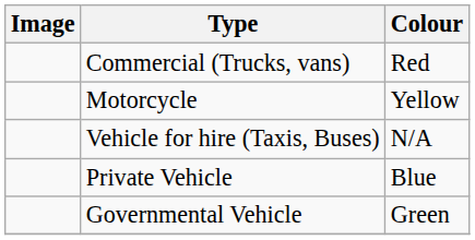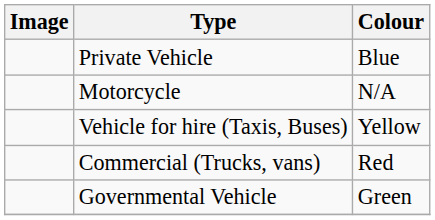 <table class=wikitable>
 <tr>
 <th>Image</th>
 <th>Type</th>
 <th>Colour</th>
 </tr>
 <tr>
 <td><br></td>
-<td>Commercial (Trucks, vans)</td>
-<td>Red</td>
+<td>Private Vehicle</td>
+<td>Blue</td>
 </tr>
 <tr>
 <td><br></td>
 <td>Motorcycle</td>
+<td>N/A</td>
+</tr>
+<tr>
+<td><br></td>
+<td>Vehicle for hire (Taxis, Buses)</td>
 <td>Yellow</td>
 </tr>
 <tr>
 <td><br></td>
-<td>Vehicle for hire (Taxis, Buses)</td>
-<td>N/A</td>
-</tr>
-<tr>
-<td><br></td>
-<td>Private Vehicle</td>
-<td>Blue</td>
+<td>Commercial (Trucks, vans)</td>
+<td>Red</td>
 </tr>
 <tr>
 <td><br></td>
 <td>Governmental Vehicle</td>
 <td>Green</td>
 </tr>
 <tr>
 </tr>
 </table>
